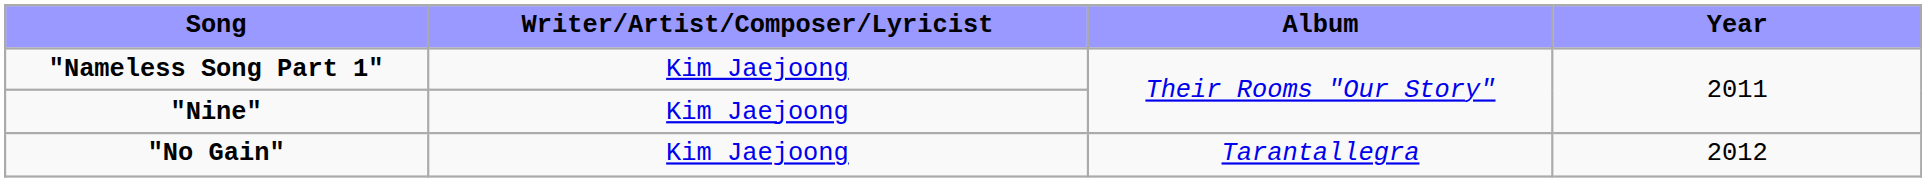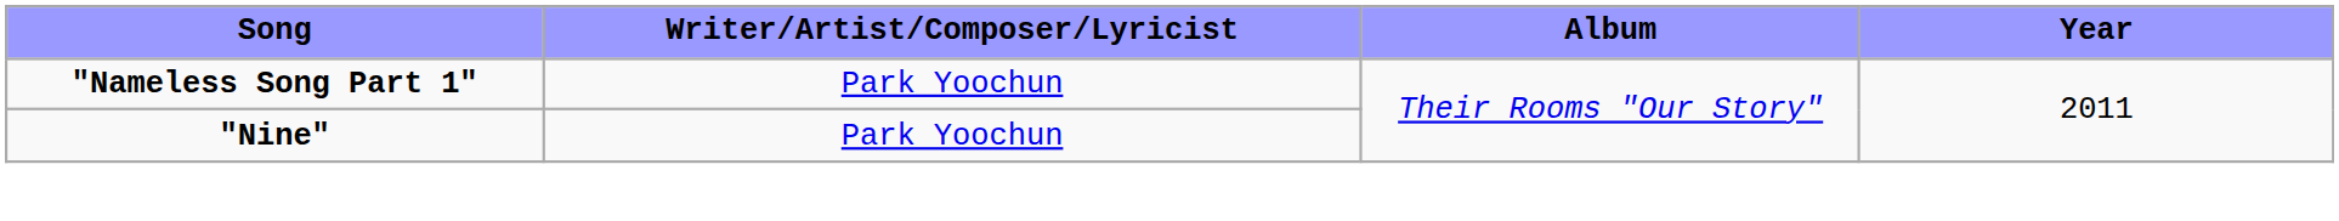 <table class="wikitable" style="margin:0.5em auto; clear:both; font-size:.9em; text-align:center; width:100%">
 <tr>
 <th width="500" style="background: #99F;">Song</th>
 <th width="500" style="background: #99F;">Writer/Artist/Composer/Lyricist</th>
 <th width="500" style="background: #99F;">Album</th>
 <th width="500" style="background: #99F;">Year</th>
 </tr>
 <tr>
 <td><strong>"Nameless Song Part 1"</strong></td>
-<td><a href='#'>Kim Jaejoong</a></td>
+<td><a href='#'>Park Yoochun</a></td>
 <td rowspan=2><em><a href='#'>Their Rooms "Our Story"</a></em></td>
 <td rowspan=2>2011</td>
 </tr>
 <tr>
 <td><strong>"Nine"</strong></td>
-<td><a href='#'>Kim Jaejoong</a></td>
-</tr>
-<tr>
-<td><strong>"No Gain"</strong></td>
-<td><a href='#'>Kim Jaejoong</a></td>
-<td><em><a href='#'>Tarantallegra</a></em></td>
-<td>2012</td>
+<td><a href='#'>Park Yoochun</a></td>
 </tr>
 </table>
